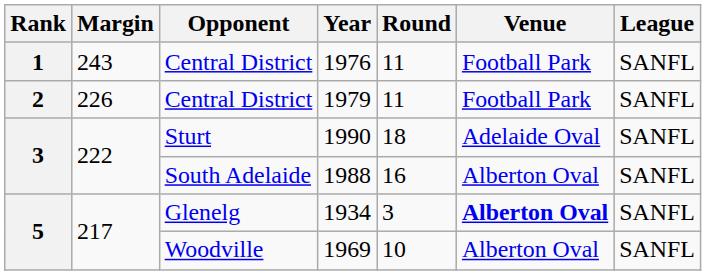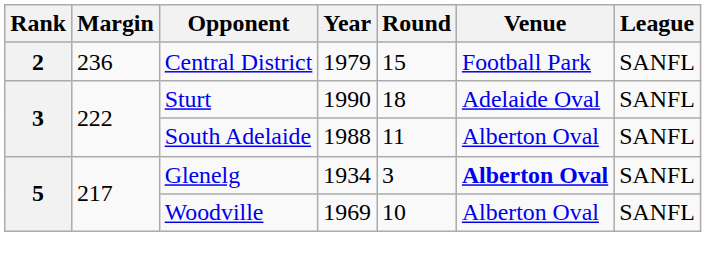 <table class="wikitable">
 <tr>
 <th>Rank</th>
 <th>Margin</th>
 <th>Opponent</th>
 <th>Year</th>
 <th>Round</th>
 <th>Venue</th>
 <th>League</th>
 </tr>
 <tr>
-<th>1</th>
-<td>243</td>
-<td><a href='#'>Central District</a></td>
-<td>1976</td>
-<td>11</td>
-<td><a href='#'>Football Park</a></td>
-<td>SANFL</td>
-</tr>
-<tr>
 <th>2</th>
-<td>226</td>
+<td>236</td>
 <td><a href='#'>Central District</a></td>
 <td>1979</td>
-<td>11</td>
+<td>15</td>
 <td><a href='#'>Football Park</a></td>
 <td>SANFL</td>
 </tr>
 <tr>
 <th rowspan="2">3</th>
 <td rowspan="2">222</td>
 <td><a href='#'>Sturt</a></td>
 <td>1990</td>
 <td>18</td>
 <td><a href='#'>Adelaide Oval</a></td>
 <td>SANFL</td>
 </tr>
 <tr>
 <td><a href='#'>South Adelaide</a></td>
 <td>1988</td>
-<td>16</td>
+<td>11</td>
 <td><a href='#'>Alberton Oval</a></td>
 <td>SANFL</td>
 </tr>
 <tr>
 <th rowspan="2">5</th>
 <td rowspan="2">217</td>
 <td><a href='#'>Glenelg</a></td>
 <td>1934</td>
 <td>3</td>
 <td><strong><a href='#'>Alberton Oval</a></strong></td>
 <td>SANFL</td>
 </tr>
 <tr>
 <td><a href='#'>Woodville</a></td>
 <td>1969</td>
 <td>10</td>
 <td><a href='#'>Alberton Oval</a></td>
 <td>SANFL</td>
 </tr>
 </table>
